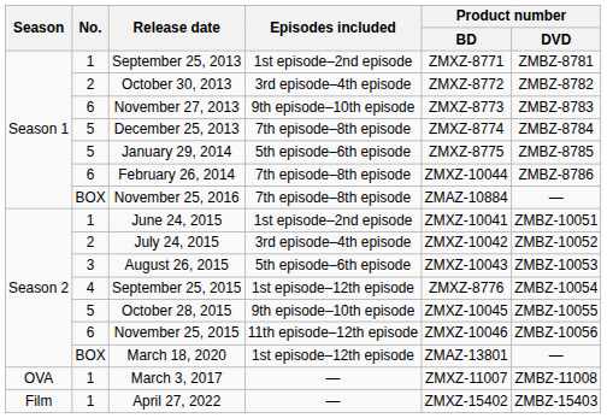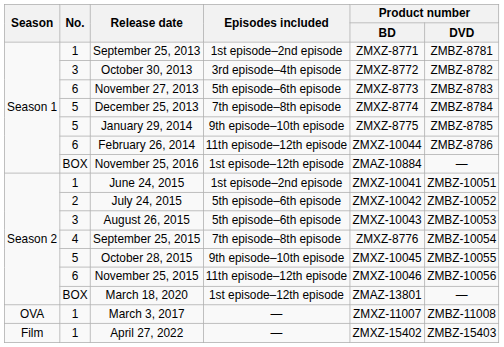 <table class="wikitable" style="text-align: center;">
 <tr>
 <th rowspan="2" scope="col">Season</th>
 <th rowspan="2" scope="col">No.</th>
 <th rowspan="2" scope="col">Release date</th>
 <th rowspan="2" scope="col">Episodes included</th>
 <th colspan="2" scope="col">Product number</th>
 </tr>
 <tr>
 <th scope="col">BD</th>
 <th scope="col">DVD</th>
 </tr>
 <tr>
 <td rowspan="7">Season 1</td>
 <td>1</td>
 <td>September 25, 2013</td>
 <td>1st episode–2nd episode</td>
 <td>ZMXZ-8771</td>
 <td>ZMBZ-8781</td>
 </tr>
 <tr>
-<td>2</td>
+<td>3</td>
 <td>October 30, 2013</td>
 <td>3rd episode–4th episode</td>
 <td>ZMXZ-8772</td>
 <td>ZMBZ-8782</td>
 </tr>
 <tr>
 <td>6</td>
 <td>November 27, 2013</td>
-<td>9th episode–10th episode</td>
+<td>5th episode–6th episode</td>
 <td>ZMXZ-8773</td>
 <td>ZMBZ-8783</td>
 </tr>
 <tr>
 <td>5</td>
 <td>December 25, 2013</td>
 <td>7th episode–8th episode</td>
 <td>ZMXZ-8774</td>
 <td>ZMBZ-8784</td>
 </tr>
 <tr>
 <td>5</td>
 <td>January 29, 2014</td>
-<td>5th episode–6th episode</td>
+<td>9th episode–10th episode</td>
 <td>ZMXZ-8775</td>
 <td>ZMBZ-8785</td>
 </tr>
 <tr>
 <td>6</td>
 <td>February 26, 2014</td>
-<td>7th episode–8th episode</td>
+<td>11th episode–12th episode</td>
 <td>ZMXZ-10044</td>
 <td>ZMBZ-8786</td>
 </tr>
 <tr>
 <td>BOX</td>
 <td>November 25, 2016</td>
-<td>7th episode–8th episode</td>
+<td>1st episode–12th episode</td>
 <td>ZMAZ-10884</td>
 <td>—</td>
 </tr>
 <tr>
 <td rowspan="7">Season 2</td>
 <td>1</td>
 <td>June 24, 2015</td>
 <td>1st episode–2nd episode</td>
 <td>ZMXZ-10041</td>
 <td>ZMBZ-10051</td>
 </tr>
 <tr>
 <td>2</td>
 <td>July 24, 2015</td>
-<td>3rd episode–4th episode</td>
+<td>5th episode–6th episode</td>
 <td>ZMXZ-10042</td>
 <td>ZMBZ-10052</td>
 </tr>
 <tr>
 <td>3</td>
 <td>August 26, 2015</td>
 <td>5th episode–6th episode</td>
 <td>ZMXZ-10043</td>
 <td>ZMBZ-10053</td>
 </tr>
 <tr>
 <td>4</td>
 <td>September 25, 2015</td>
-<td>1st episode–12th episode</td>
+<td>7th episode–8th episode</td>
 <td>ZMXZ-8776</td>
 <td>ZMBZ-10054</td>
 </tr>
 <tr>
 <td>5</td>
 <td>October 28, 2015</td>
 <td>9th episode–10th episode</td>
 <td>ZMXZ-10045</td>
 <td>ZMBZ-10055</td>
 </tr>
 <tr>
 <td>6</td>
 <td>November 25, 2015</td>
 <td>11th episode–12th episode</td>
 <td>ZMXZ-10046</td>
 <td>ZMBZ-10056</td>
 </tr>
 <tr>
 <td>BOX</td>
 <td>March 18, 2020</td>
 <td>1st episode–12th episode</td>
 <td>ZMAZ-13801</td>
 <td>—</td>
 </tr>
 <tr>
 <td>OVA</td>
 <td>1</td>
 <td>March 3, 2017</td>
 <td>—</td>
 <td>ZMXZ-11007</td>
 <td>ZMBZ-11008</td>
 </tr>
 <tr>
 <td>Film</td>
 <td>1</td>
 <td>April 27, 2022</td>
 <td>—</td>
 <td>ZMXZ-15402</td>
 <td>ZMBZ-15403</td>
 </tr>
 </table>
